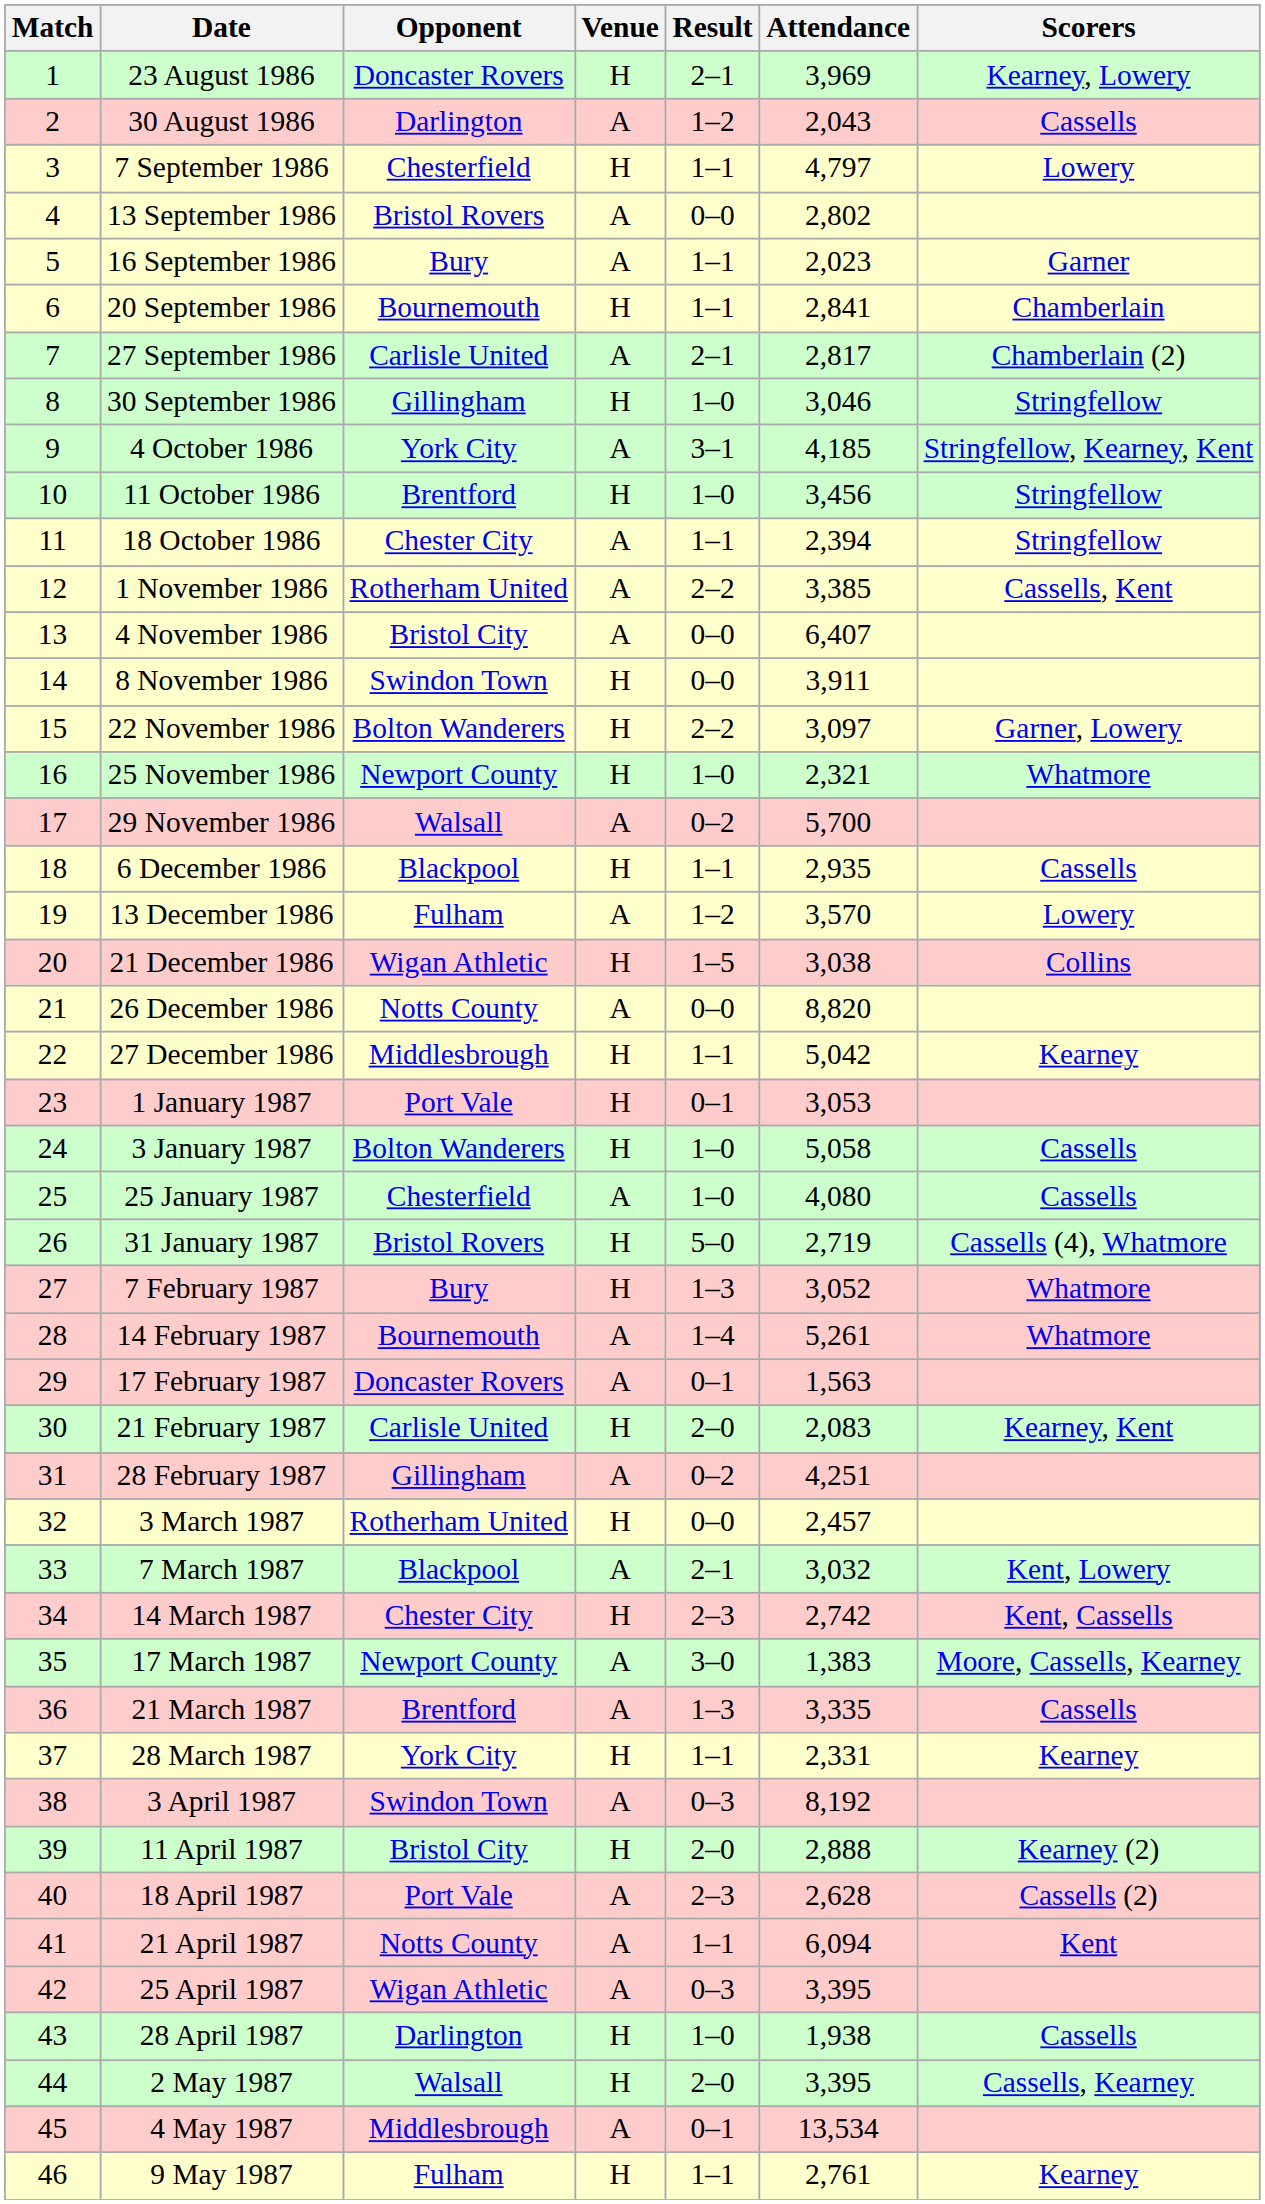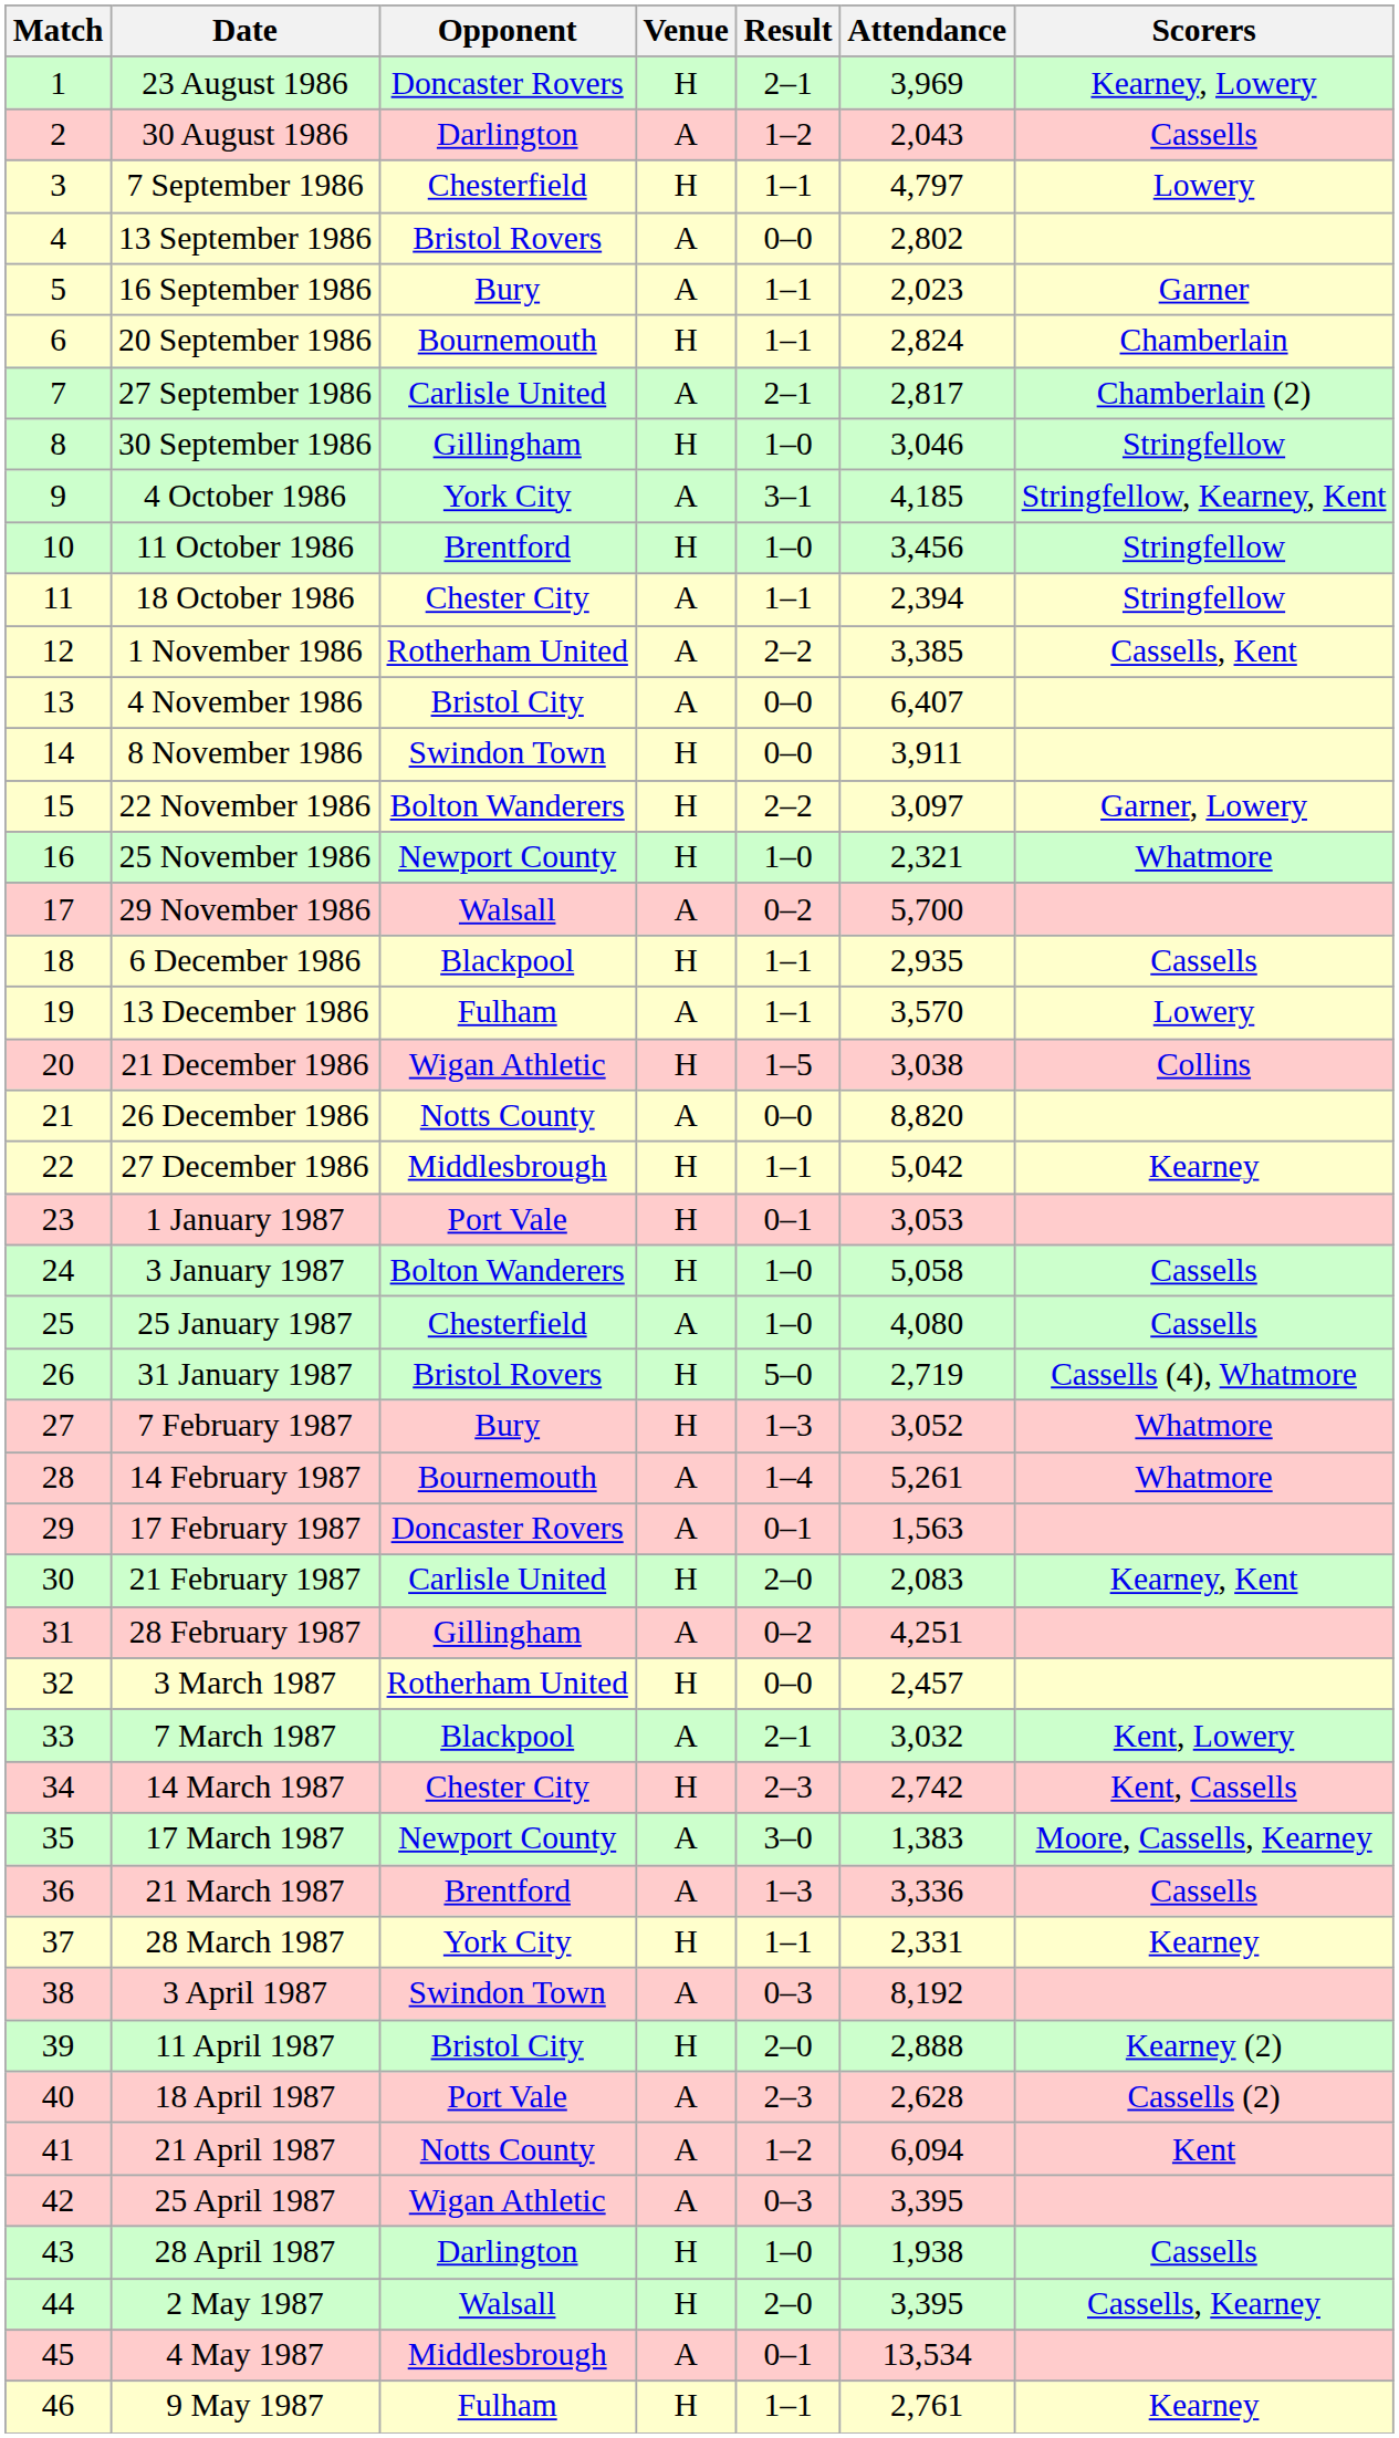 <table class="wikitable" style="font-size:100%; text-align:center">
 <tr>
 <th>Match</th>
 <th>Date</th>
 <th>Opponent</th>
 <th>Venue</th>
 <th>Result</th>
 <th>Attendance</th>
 <th>Scorers</th>
 </tr>
 <tr style="background: #CCFFCC;">
 <td>1</td>
 <td>23 August 1986</td>
 <td><a href='#'>Doncaster Rovers</a></td>
 <td>H</td>
 <td>2–1</td>
 <td>3,969</td>
 <td><a href='#'>Kearney</a>, <a href='#'>Lowery</a></td>
 </tr>
 <tr style="background: #FFCCCC;">
 <td>2</td>
 <td>30 August 1986</td>
 <td><a href='#'>Darlington</a></td>
 <td>A</td>
 <td>1–2</td>
 <td>2,043</td>
 <td><a href='#'>Cassells</a></td>
 </tr>
 <tr style="background: #FFFFCC;">
 <td>3</td>
 <td>7 September 1986</td>
 <td><a href='#'>Chesterfield</a></td>
 <td>H</td>
 <td>1–1</td>
 <td>4,797</td>
 <td><a href='#'>Lowery</a></td>
 </tr>
 <tr style="background: #FFFFCC;">
 <td>4</td>
 <td>13 September 1986</td>
 <td><a href='#'>Bristol Rovers</a></td>
 <td>A</td>
 <td>0–0</td>
 <td>2,802</td>
 <td></td>
 </tr>
 <tr style="background: #FFFFCC;">
 <td>5</td>
 <td>16 September 1986</td>
 <td><a href='#'>Bury</a></td>
 <td>A</td>
 <td>1–1</td>
 <td>2,023</td>
 <td><a href='#'>Garner</a></td>
 </tr>
 <tr style="background: #FFFFCC;">
 <td>6</td>
 <td>20 September 1986</td>
 <td><a href='#'>Bournemouth</a></td>
 <td>H</td>
 <td>1–1</td>
-<td>2,841</td>
+<td>2,824</td>
 <td><a href='#'>Chamberlain</a></td>
 </tr>
 <tr style="background: #CCFFCC;">
 <td>7</td>
 <td>27 September 1986</td>
 <td><a href='#'>Carlisle United</a></td>
 <td>A</td>
 <td>2–1</td>
 <td>2,817</td>
 <td><a href='#'>Chamberlain</a> (2)</td>
 </tr>
 <tr style="background: #CCFFCC;">
 <td>8</td>
 <td>30 September 1986</td>
 <td><a href='#'>Gillingham</a></td>
 <td>H</td>
 <td>1–0</td>
 <td>3,046</td>
 <td><a href='#'>Stringfellow</a></td>
 </tr>
 <tr style="background: #CCFFCC;">
 <td>9</td>
 <td>4 October 1986</td>
 <td><a href='#'>York City</a></td>
 <td>A</td>
 <td>3–1</td>
 <td>4,185</td>
 <td><a href='#'>Stringfellow</a>, <a href='#'>Kearney</a>, <a href='#'>Kent</a></td>
 </tr>
 <tr style="background: #CCFFCC;">
 <td>10</td>
 <td>11 October 1986</td>
 <td><a href='#'>Brentford</a></td>
 <td>H</td>
 <td>1–0</td>
 <td>3,456</td>
 <td><a href='#'>Stringfellow</a></td>
 </tr>
 <tr style="background: #FFFFCC;">
 <td>11</td>
 <td>18 October 1986</td>
 <td><a href='#'>Chester City</a></td>
 <td>A</td>
 <td>1–1</td>
 <td>2,394</td>
 <td><a href='#'>Stringfellow</a></td>
 </tr>
 <tr style="background: #FFFFCC;">
 <td>12</td>
 <td>1 November 1986</td>
 <td><a href='#'>Rotherham United</a></td>
 <td>A</td>
 <td>2–2</td>
 <td>3,385</td>
 <td><a href='#'>Cassells</a>, <a href='#'>Kent</a></td>
 </tr>
 <tr style="background: #FFFFCC;">
 <td>13</td>
 <td>4 November 1986</td>
 <td><a href='#'>Bristol City</a></td>
 <td>A</td>
 <td>0–0</td>
 <td>6,407</td>
 <td></td>
 </tr>
 <tr style="background: #FFFFCC;">
 <td>14</td>
 <td>8 November 1986</td>
 <td><a href='#'>Swindon Town</a></td>
 <td>H</td>
 <td>0–0</td>
 <td>3,911</td>
 <td></td>
 </tr>
 <tr style="background: #FFFFCC;">
 <td>15</td>
 <td>22 November 1986</td>
 <td><a href='#'>Bolton Wanderers</a></td>
 <td>H</td>
 <td>2–2</td>
 <td>3,097</td>
 <td><a href='#'>Garner</a>, <a href='#'>Lowery</a></td>
 </tr>
 <tr style="background: #CCFFCC;">
 <td>16</td>
 <td>25 November 1986</td>
 <td><a href='#'>Newport County</a></td>
 <td>H</td>
 <td>1–0</td>
 <td>2,321</td>
 <td><a href='#'>Whatmore</a></td>
 </tr>
 <tr style="background: #FFCCCC;">
 <td>17</td>
 <td>29 November 1986</td>
 <td><a href='#'>Walsall</a></td>
 <td>A</td>
 <td>0–2</td>
 <td>5,700</td>
 <td></td>
 </tr>
 <tr style="background: #FFFFCC;">
 <td>18</td>
 <td>6 December 1986</td>
 <td><a href='#'>Blackpool</a></td>
 <td>H</td>
 <td>1–1</td>
 <td>2,935</td>
 <td><a href='#'>Cassells</a></td>
 </tr>
 <tr style="background: #FFFFCC;">
 <td>19</td>
 <td>13 December 1986</td>
 <td><a href='#'>Fulham</a></td>
 <td>A</td>
-<td>1–2</td>
+<td>1–1</td>
 <td>3,570</td>
 <td><a href='#'>Lowery</a></td>
 </tr>
 <tr style="background: #FFCCCC;">
 <td>20</td>
 <td>21 December 1986</td>
 <td><a href='#'>Wigan Athletic</a></td>
 <td>H</td>
 <td>1–5</td>
 <td>3,038</td>
 <td><a href='#'>Collins</a></td>
 </tr>
 <tr style="background: #FFFFCC;">
 <td>21</td>
 <td>26 December 1986</td>
 <td><a href='#'>Notts County</a></td>
 <td>A</td>
 <td>0–0</td>
 <td>8,820</td>
 <td></td>
 </tr>
 <tr style="background: #FFFFCC;">
 <td>22</td>
 <td>27 December 1986</td>
 <td><a href='#'>Middlesbrough</a></td>
 <td>H</td>
 <td>1–1</td>
 <td>5,042</td>
 <td><a href='#'>Kearney</a></td>
 </tr>
 <tr style="background: #FFCCCC;">
 <td>23</td>
 <td>1 January 1987</td>
 <td><a href='#'>Port Vale</a></td>
 <td>H</td>
 <td>0–1</td>
 <td>3,053</td>
 <td></td>
 </tr>
 <tr style="background: #CCFFCC;">
 <td>24</td>
 <td>3 January 1987</td>
 <td><a href='#'>Bolton Wanderers</a></td>
 <td>H</td>
 <td>1–0</td>
 <td>5,058</td>
 <td><a href='#'>Cassells</a></td>
 </tr>
 <tr style="background: #CCFFCC;">
 <td>25</td>
 <td>25 January 1987</td>
 <td><a href='#'>Chesterfield</a></td>
 <td>A</td>
 <td>1–0</td>
 <td>4,080</td>
 <td><a href='#'>Cassells</a></td>
 </tr>
 <tr style="background: #CCFFCC;">
 <td>26</td>
 <td>31 January 1987</td>
 <td><a href='#'>Bristol Rovers</a></td>
 <td>H</td>
 <td>5–0</td>
 <td>2,719</td>
 <td><a href='#'>Cassells</a> (4), <a href='#'>Whatmore</a></td>
 </tr>
 <tr style="background: #FFCCCC;">
 <td>27</td>
 <td>7 February 1987</td>
 <td><a href='#'>Bury</a></td>
 <td>H</td>
 <td>1–3</td>
 <td>3,052</td>
 <td><a href='#'>Whatmore</a></td>
 </tr>
 <tr style="background: #FFCCCC;">
 <td>28</td>
 <td>14 February 1987</td>
 <td><a href='#'>Bournemouth</a></td>
 <td>A</td>
 <td>1–4</td>
 <td>5,261</td>
 <td><a href='#'>Whatmore</a></td>
 </tr>
 <tr style="background: #FFCCCC;">
 <td>29</td>
 <td>17 February 1987</td>
 <td><a href='#'>Doncaster Rovers</a></td>
 <td>A</td>
 <td>0–1</td>
 <td>1,563</td>
 <td></td>
 </tr>
 <tr style="background: #CCFFCC;">
 <td>30</td>
 <td>21 February 1987</td>
 <td><a href='#'>Carlisle United</a></td>
 <td>H</td>
 <td>2–0</td>
 <td>2,083</td>
 <td><a href='#'>Kearney</a>, <a href='#'>Kent</a></td>
 </tr>
 <tr style="background: #FFCCCC;">
 <td>31</td>
 <td>28 February 1987</td>
 <td><a href='#'>Gillingham</a></td>
 <td>A</td>
 <td>0–2</td>
 <td>4,251</td>
 <td></td>
 </tr>
 <tr style="background: #FFFFCC;">
 <td>32</td>
 <td>3 March 1987</td>
 <td><a href='#'>Rotherham United</a></td>
 <td>H</td>
 <td>0–0</td>
 <td>2,457</td>
 <td></td>
 </tr>
 <tr style="background: #CCFFCC;">
 <td>33</td>
 <td>7 March 1987</td>
 <td><a href='#'>Blackpool</a></td>
 <td>A</td>
 <td>2–1</td>
 <td>3,032</td>
 <td><a href='#'>Kent</a>, <a href='#'>Lowery</a></td>
 </tr>
 <tr style="background: #FFCCCC;">
 <td>34</td>
 <td>14 March 1987</td>
 <td><a href='#'>Chester City</a></td>
 <td>H</td>
 <td>2–3</td>
 <td>2,742</td>
 <td><a href='#'>Kent</a>, <a href='#'>Cassells</a></td>
 </tr>
 <tr style="background: #CCFFCC;">
 <td>35</td>
 <td>17 March 1987</td>
 <td><a href='#'>Newport County</a></td>
 <td>A</td>
 <td>3–0</td>
 <td>1,383</td>
 <td><a href='#'>Moore</a>, <a href='#'>Cassells</a>, <a href='#'>Kearney</a></td>
 </tr>
 <tr style="background: #FFCCCC;">
 <td>36</td>
 <td>21 March 1987</td>
 <td><a href='#'>Brentford</a></td>
 <td>A</td>
 <td>1–3</td>
-<td>3,335</td>
+<td>3,336</td>
 <td><a href='#'>Cassells</a></td>
 </tr>
 <tr style="background: #FFFFCC;">
 <td>37</td>
 <td>28 March 1987</td>
 <td><a href='#'>York City</a></td>
 <td>H</td>
 <td>1–1</td>
 <td>2,331</td>
 <td><a href='#'>Kearney</a></td>
 </tr>
 <tr style="background: #FFCCCC;">
 <td>38</td>
 <td>3 April 1987</td>
 <td><a href='#'>Swindon Town</a></td>
 <td>A</td>
 <td>0–3</td>
 <td>8,192</td>
 <td></td>
 </tr>
 <tr style="background: #CCFFCC;">
 <td>39</td>
 <td>11 April 1987</td>
 <td><a href='#'>Bristol City</a></td>
 <td>H</td>
 <td>2–0</td>
 <td>2,888</td>
 <td><a href='#'>Kearney</a> (2)</td>
 </tr>
 <tr style="background: #FFCCCC;">
 <td>40</td>
 <td>18 April 1987</td>
 <td><a href='#'>Port Vale</a></td>
 <td>A</td>
 <td>2–3</td>
 <td>2,628</td>
 <td><a href='#'>Cassells</a> (2)</td>
 </tr>
 <tr style="background: #FFCCCC;">
 <td>41</td>
 <td>21 April 1987</td>
 <td><a href='#'>Notts County</a></td>
 <td>A</td>
-<td>1–1</td>
+<td>1–2</td>
 <td>6,094</td>
 <td><a href='#'>Kent</a></td>
 </tr>
 <tr style="background: #FFCCCC;">
 <td>42</td>
 <td>25 April 1987</td>
 <td><a href='#'>Wigan Athletic</a></td>
 <td>A</td>
 <td>0–3</td>
 <td>3,395</td>
 <td></td>
 </tr>
 <tr style="background: #CCFFCC;">
 <td>43</td>
 <td>28 April 1987</td>
 <td><a href='#'>Darlington</a></td>
 <td>H</td>
 <td>1–0</td>
 <td>1,938</td>
 <td><a href='#'>Cassells</a></td>
 </tr>
 <tr style="background: #CCFFCC;">
 <td>44</td>
 <td>2 May 1987</td>
 <td><a href='#'>Walsall</a></td>
 <td>H</td>
 <td>2–0</td>
 <td>3,395</td>
 <td><a href='#'>Cassells</a>, <a href='#'>Kearney</a></td>
 </tr>
 <tr style="background: #FFCCCC;">
 <td>45</td>
 <td>4 May 1987</td>
 <td><a href='#'>Middlesbrough</a></td>
 <td>A</td>
 <td>0–1</td>
 <td>13,534</td>
 <td></td>
 </tr>
 <tr style="background: #FFFFCC;">
 <td>46</td>
 <td>9 May 1987</td>
 <td><a href='#'>Fulham</a></td>
 <td>H</td>
 <td>1–1</td>
 <td>2,761</td>
 <td><a href='#'>Kearney</a></td>
 </tr>
 </table>
